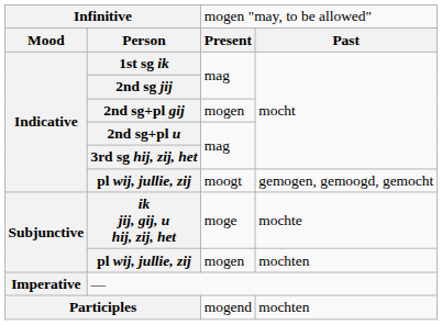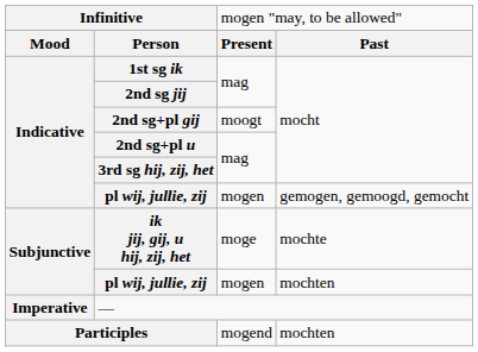 <table class="wikitable">
 <tr>
 <th colspan="2">Infinitive</th>
 <td colspan="2">mogen "may, to be allowed"</td>
 </tr>
 <tr>
 <th>Mood</th>
 <th>Person</th>
 <th>Present</th>
 <th>Past</th>
 </tr>
 <tr>
 <th rowspan="6">Indicative</th>
 <th>1st sg <em>ik</em></th>
 <td rowspan="2">mag</td>
 <td rowspan="5">mocht</td>
 </tr>
 <tr>
 <th>2nd sg <em>jij</em></th>
 </tr>
 <tr>
 <th>2nd sg+pl <em>gij</em></th>
-<td>mogen</td>
+<td>moogt</td>
 </tr>
 <tr>
 <th>2nd sg+pl <em>u</em></th>
 <td rowspan="2">mag</td>
 </tr>
 <tr>
 <th>3rd sg <em>hij, zij, het</em></th>
 </tr>
 <tr>
 <th>pl <em>wij, jullie, zij</em></th>
-<td>moogt</td>
+<td>mogen</td>
 <td>gemogen, gemoogd, gemocht</td>
 </tr>
 <tr>
 <th rowspan="2">Subjunctive</th>
 <th><em>ik<br>jij, gij, u<br>hij, zij, het</em></th>
 <td>moge</td>
 <td>mochte</td>
 </tr>
 <tr>
 <th>pl <em>wij, jullie, zij</em></th>
 <td>mogen</td>
 <td>mochten</td>
 </tr>
 <tr>
 <th>Imperative</th>
 <td colspan="3">—</td>
 </tr>
 <tr>
 <th colspan="2">Participles</th>
 <td>mogend</td>
 <td>mochten</td>
 </tr>
 </table>
